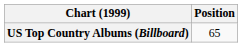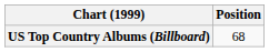 <table class="wikitable plainrowheaders" style="text-align:center">
 <tr>
 <th scope="col">Chart (1999)</th>
 <th scope="col">Position</th>
 </tr>
 <tr>
 <th scope="row">US Top Country Albums (<em>Billboard</em>)</th>
-<td>65</td>
+<td>68</td>
 </tr>
 </table>
